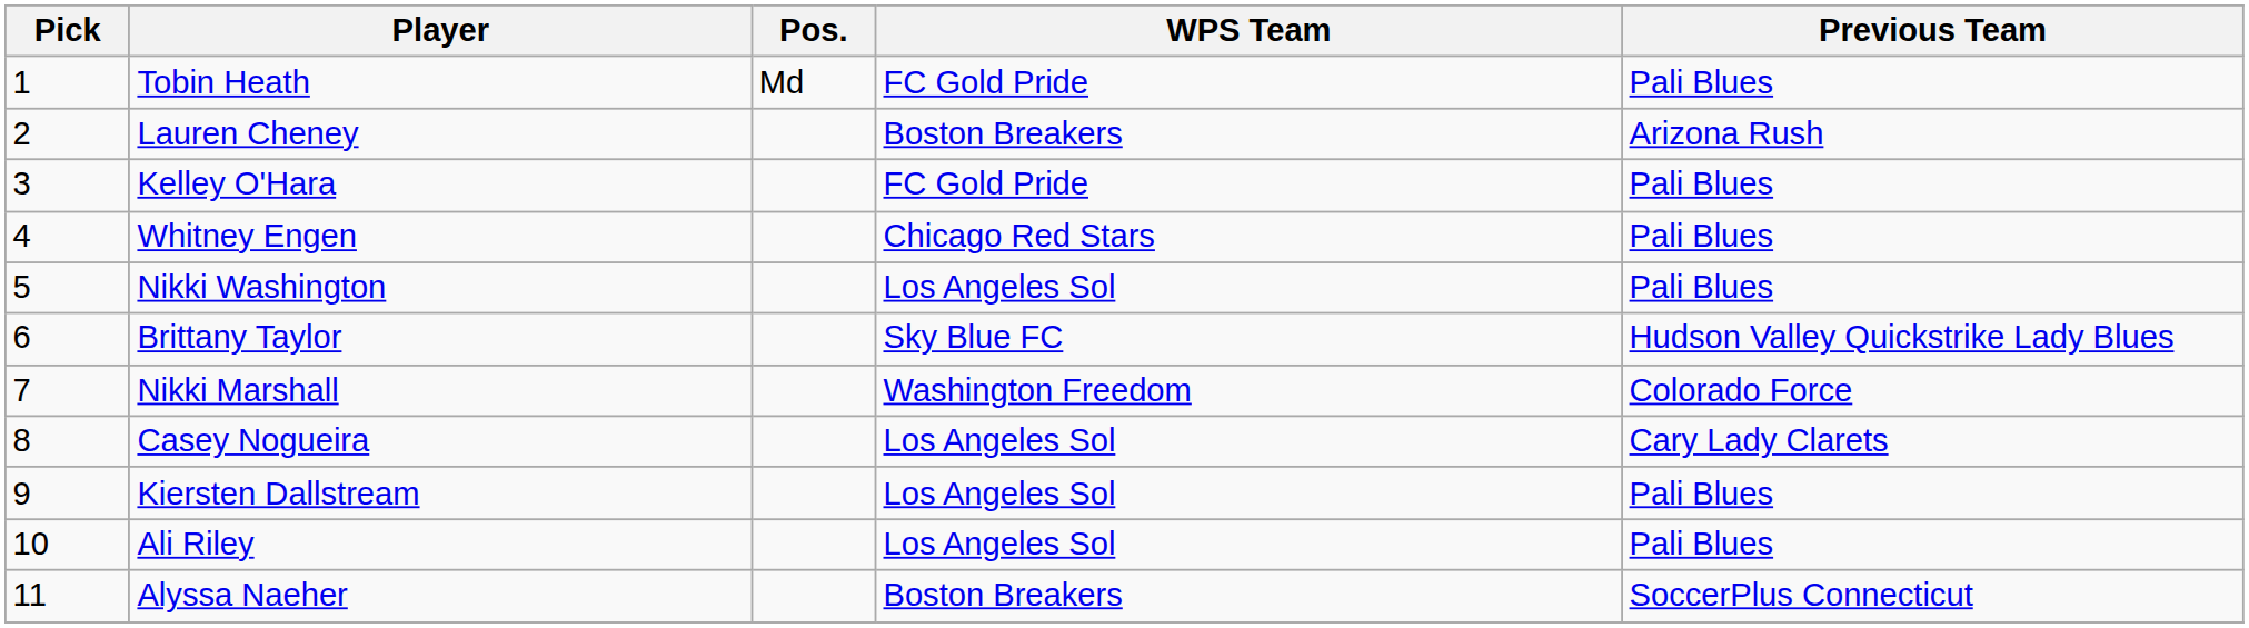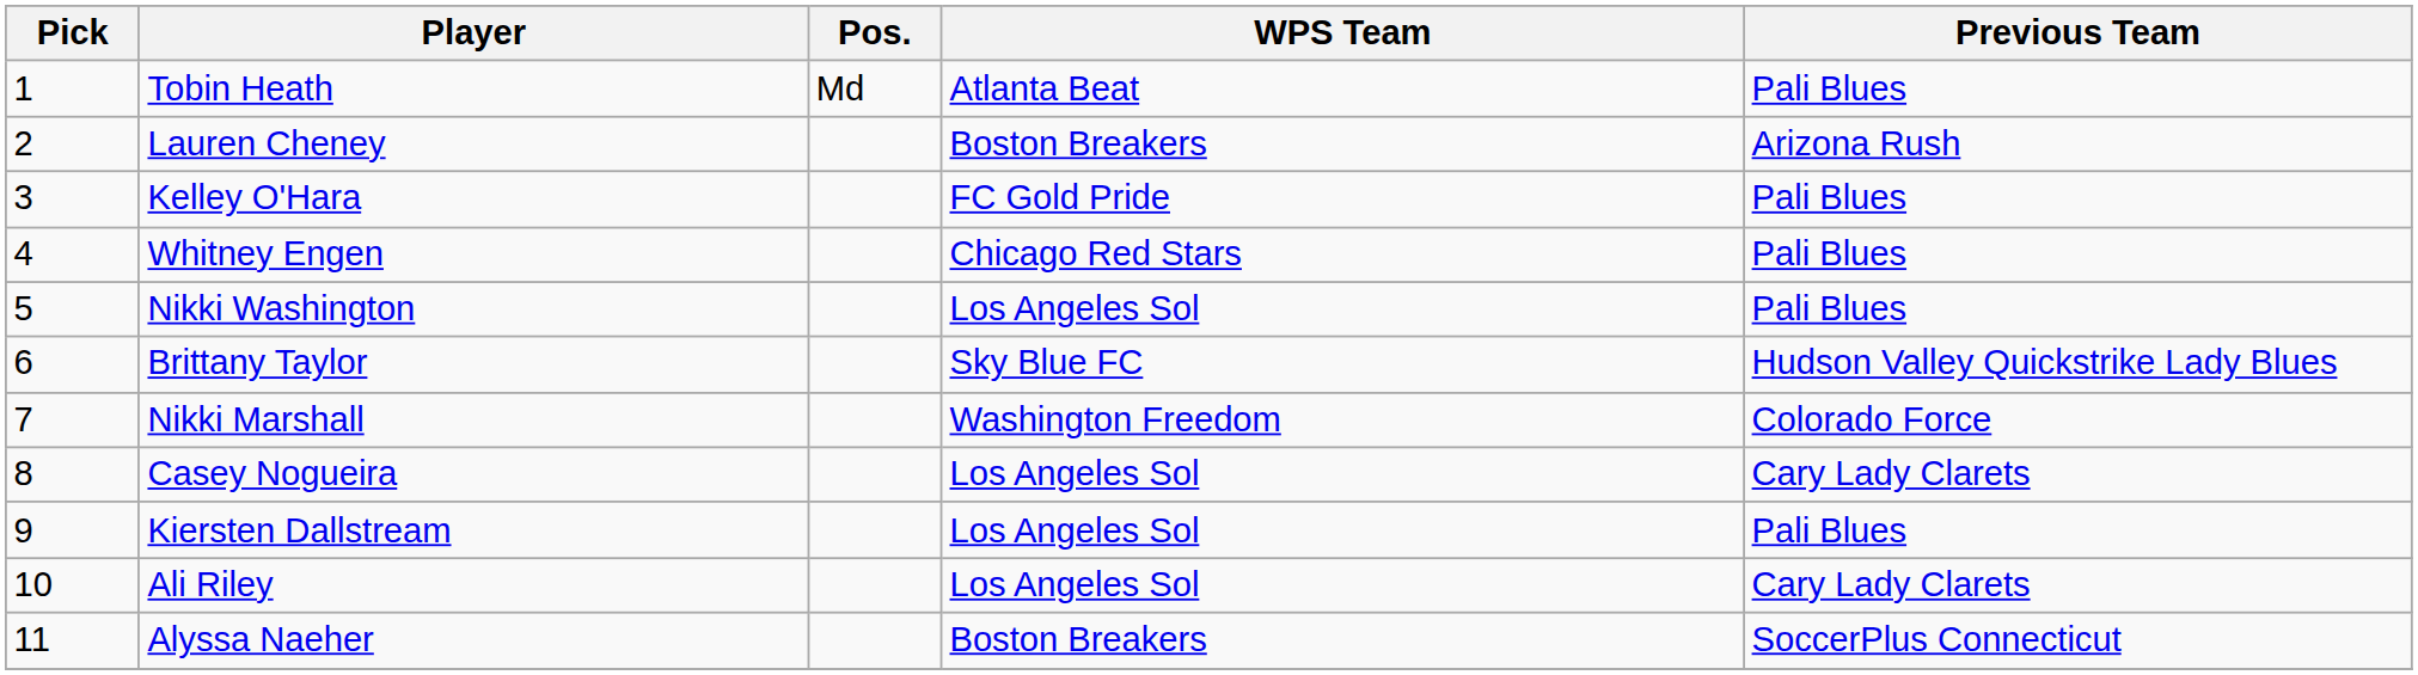 <table class="wikitable">
 <tr>
 <th width="5%">Pick</th>
 <th width="25%">Player</th>
 <th width="5%">Pos.</th>
 <th width="30%">WPS Team</th>
 <th width="25%">Previous Team</th>
 </tr>
 <tr>
 <td>1</td>
 <td><a href='#'>Tobin Heath</a></td>
 <td>Md</td>
-<td><a href='#'>FC Gold Pride</a></td>
+<td><a href='#'>Atlanta Beat</a></td>
 <td><a href='#'>Pali Blues</a></td>
 </tr>
 <tr>
 <td>2</td>
 <td><a href='#'>Lauren Cheney</a></td>
 <td></td>
 <td><a href='#'>Boston Breakers</a></td>
 <td><a href='#'>Arizona Rush</a></td>
 </tr>
 <tr>
 <td>3</td>
 <td><a href='#'>Kelley O'Hara</a></td>
 <td></td>
 <td><a href='#'>FC Gold Pride</a></td>
 <td><a href='#'>Pali Blues</a></td>
 </tr>
 <tr>
 <td>4</td>
 <td><a href='#'>Whitney Engen</a></td>
 <td></td>
 <td><a href='#'>Chicago Red Stars</a></td>
 <td><a href='#'>Pali Blues</a></td>
 </tr>
 <tr>
 <td>5</td>
 <td><a href='#'>Nikki Washington</a></td>
 <td></td>
 <td><a href='#'>Los Angeles Sol</a></td>
 <td><a href='#'>Pali Blues</a></td>
 </tr>
 <tr>
 <td>6</td>
 <td><a href='#'>Brittany Taylor</a></td>
 <td></td>
 <td><a href='#'>Sky Blue FC</a></td>
 <td><a href='#'>Hudson Valley Quickstrike Lady Blues</a></td>
 </tr>
 <tr>
 <td>7</td>
 <td><a href='#'>Nikki Marshall</a></td>
 <td></td>
 <td><a href='#'>Washington Freedom</a></td>
 <td><a href='#'>Colorado Force</a></td>
 </tr>
 <tr>
 <td>8</td>
 <td><a href='#'>Casey Nogueira</a></td>
 <td></td>
 <td><a href='#'>Los Angeles Sol</a></td>
 <td><a href='#'>Cary Lady Clarets</a></td>
 </tr>
 <tr>
 <td>9</td>
 <td><a href='#'>Kiersten Dallstream</a></td>
 <td></td>
 <td><a href='#'>Los Angeles Sol</a></td>
 <td><a href='#'>Pali Blues</a></td>
 </tr>
 <tr>
 <td>10</td>
 <td><a href='#'>Ali Riley</a></td>
 <td></td>
 <td><a href='#'>Los Angeles Sol</a></td>
-<td><a href='#'>Pali Blues</a></td>
+<td><a href='#'>Cary Lady Clarets</a></td>
 </tr>
 <tr>
 <td>11</td>
 <td><a href='#'>Alyssa Naeher</a></td>
 <td></td>
 <td><a href='#'>Boston Breakers</a></td>
 <td><a href='#'>SoccerPlus Connecticut</a></td>
 </tr>
 <tr>
 </tr>
 </table>
